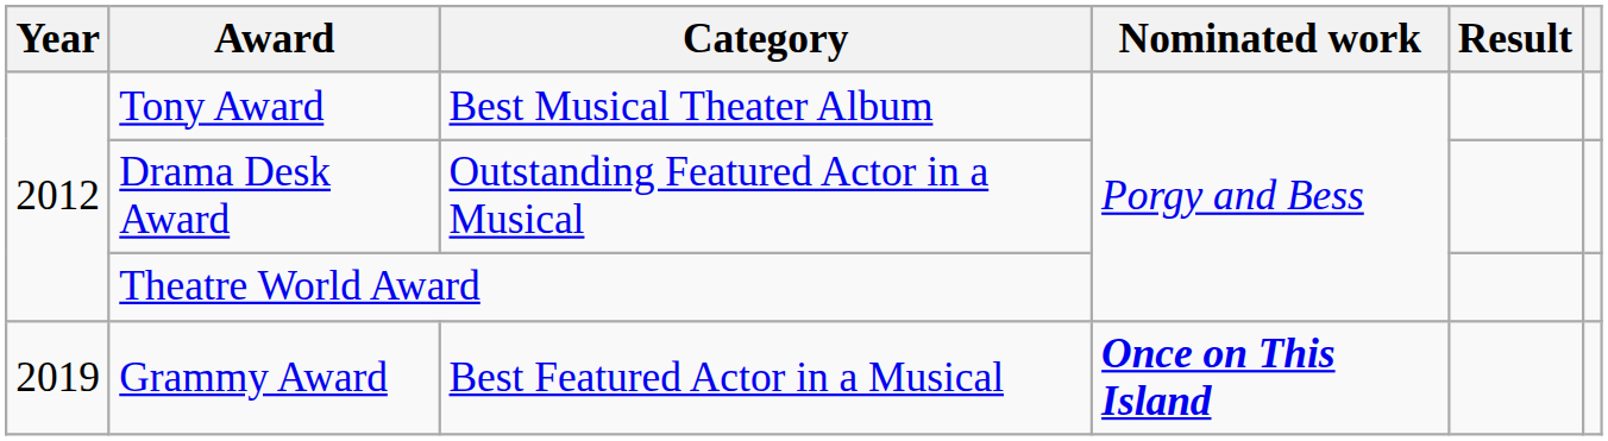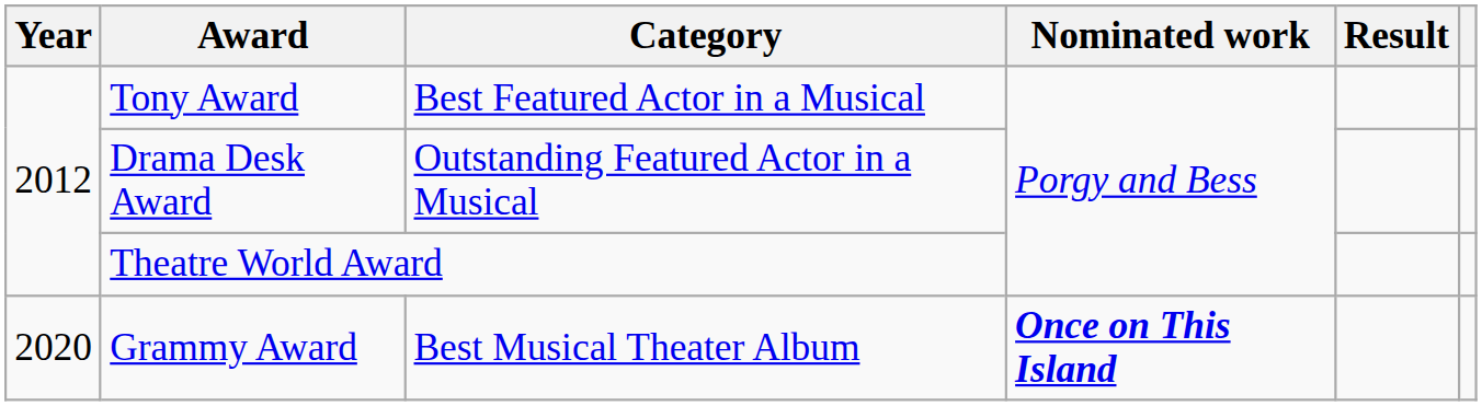 <table class="wikitable sortable">
 <tr>
 <th>Year</th>
 <th>Award</th>
 <th>Category</th>
 <th>Nominated work</th>
 <th>Result</th>
 <th></th>
 </tr>
 <tr>
 <td rowspan=3>2012</td>
 <td><a href='#'>Tony Award</a></td>
-<td><a href='#'>Best Musical Theater Album</a></td>
+<td><a href='#'>Best Featured Actor in a Musical</a></td>
 <td rowspan=3><em><a href='#'>Porgy and Bess</a></em></td>
 <td></td>
 <td></td>
 </tr>
 <tr>
 <td><a href='#'>Drama Desk Award</a></td>
 <td><a href='#'>Outstanding Featured Actor in a Musical</a></td>
 <td></td>
 <td></td>
 </tr>
 <tr>
 <td colspan=2><a href='#'>Theatre World Award</a></td>
 <td></td>
 <td></td>
 </tr>
 <tr>
-<td>2019</td>
+<td>2020</td>
 <td><a href='#'>Grammy Award</a></td>
-<td><a href='#'>Best Featured Actor in a Musical</a></td>
+<td><a href='#'>Best Musical Theater Album</a></td>
 <td><strong><em><a href='#'>Once on This Island</a></em></strong></td>
 <td></td>
 <td></td>
 </tr>
 </table>
